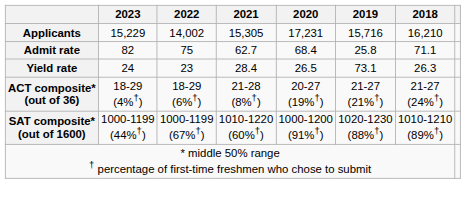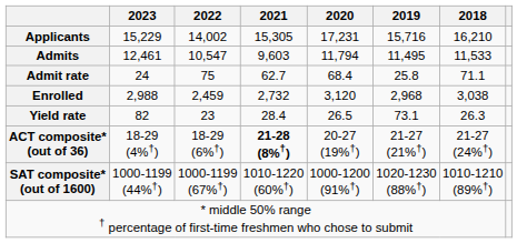 <table class="wikitable" style="text-align:center; float:left; font-size:90%; margin:10px;">
 <tr>
 <th></th>
 <th>2023</th>
 <th>2022</th>
 <th>2021</th>
 <th>2020</th>
 <th>2019</th>
 <th>2018</th>
 <th></th>
 </tr>
 <tr>
 <th>Applicants</th>
 <td>15,229</td>
 <td>14,002</td>
 <td>15,305</td>
 <td>17,231</td>
 <td>15,716</td>
 <td>16,210</td>
 <td></td>
 </tr>
 <tr>
+<th>Admits</th>
+<td>12,461</td>
+<td>10,547</td>
+<td>9,603</td>
+<td>11,794</td>
+<td>11,495</td>
+<td>11,533</td>
+<td></td>
+</tr>
+<tr>
 <th>Admit rate</th>
-<td>82</td>
+<td>24</td>
 <td>75</td>
 <td>62.7</td>
 <td>68.4</td>
 <td>25.8</td>
 <td>71.1</td>
 <td></td>
 </tr>
 <tr>
+<th>Enrolled</th>
+<td>2,988</td>
+<td>2,459</td>
+<td>2,732</td>
+<td>3,120</td>
+<td>2,968</td>
+<td>3,038</td>
+<td></td>
+</tr>
+<tr>
 <th>Yield rate</th>
-<td>24</td>
+<td>82</td>
 <td>23</td>
 <td>28.4</td>
 <td>26.5</td>
 <td>73.1</td>
 <td>26.3</td>
 <td></td>
 </tr>
 <tr>
 <th>ACT composite*<br>(out of 36)</th>
 <td>18-29<br>(4%<sup>†</sup>)</td>
 <td>18-29<br>(6%<sup>†</sup>)</td>
-<td>21-28<br>(8%<sup>†</sup>)</td>
+<td><strong>21-28<br>(8%<sup>†</sup>)</strong></td>
 <td>20-27<br>(19%<sup>†</sup>)</td>
 <td>21-27<br>(21%<sup>†</sup>)</td>
 <td>21-27<br>(24%<sup>†</sup>)</td>
 <td></td>
 </tr>
 <tr>
 <th>SAT composite*<br>(out of 1600)</th>
 <td>1000-1199<br>(44%<sup>†</sup>)</td>
 <td>1000-1199<br>(67%<sup>†</sup>)</td>
 <td>1010-1220<br>(60%<sup>†</sup>)</td>
 <td>1000-1200<br>(91%<sup>†</sup>)</td>
 <td>1020-1230<br>(88%<sup>†</sup>)</td>
 <td>1010-1210<br>(89%<sup>†</sup>)</td>
 <td></td>
 </tr>
 <tr>
 <td colspan=7>* middle 50% range<br> <sup>†</sup> percentage of first-time freshmen who chose to submit</td>
 </tr>
 </table>
